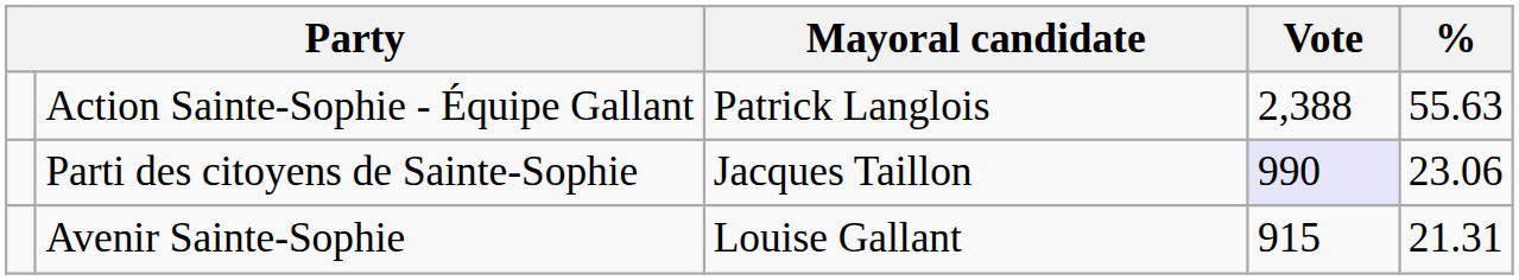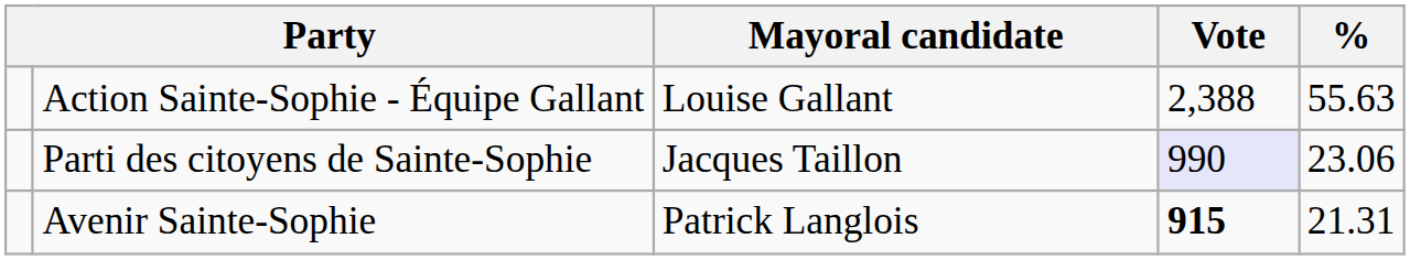 <table class="wikitable">
 <tr>
 <th bgcolor="#DDDDFF" width="230px" colspan="2">Party</th>
 <th bgcolor="#DDDDFF" width="200px">Mayoral candidate</th>
 <th bgcolor="#DDDDFF" width="50px">Vote</th>
 <th bgcolor="#DDDDFF" width="30px">%</th>
 </tr>
 <tr>
 <td> </td>
 <td>Action Sainte-Sophie - Équipe Gallant</td>
-<td>Patrick Langlois</td>
+<td>Louise Gallant</td>
 <td>2,388</td>
 <td>55.63</td>
 </tr>
 <tr>
 <td> </td>
 <td>Parti des citoyens de Sainte-Sophie</td>
 <td>Jacques Taillon</td>
 <td style="background: lavender;">990</td>
 <td>23.06</td>
 </tr>
 <tr>
 <td> </td>
 <td>Avenir Sainte-Sophie</td>
-<td>Louise Gallant</td>
-<td>915</td>
+<td>Patrick Langlois</td>
+<td><strong>915</strong></td>
 <td>21.31</td>
 </tr>
 </table>
